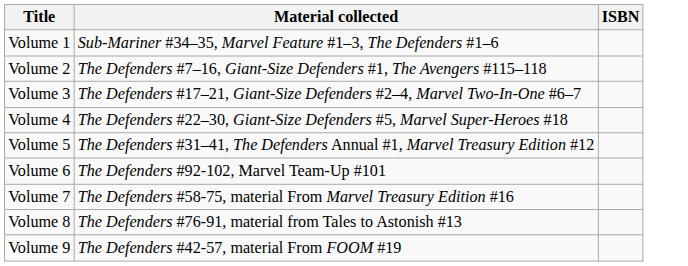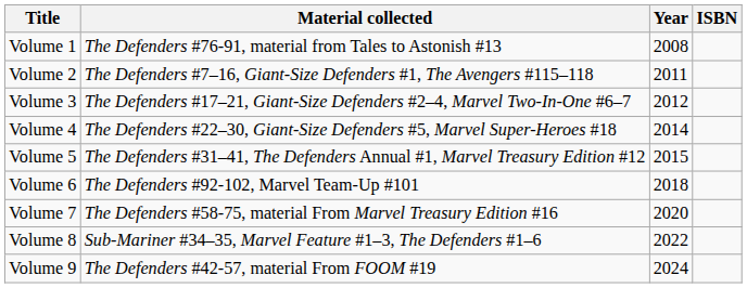 <table class="wikitable sortable">
 <tr>
 <th>Title</th>
 <th>Material collected</th>
+<th>Year</th>
 <th>ISBN</th>
 </tr>
 <tr>
 <td>Volume 1</td>
-<td><em>Sub-Mariner</em> #34–35, <em>Marvel Feature</em> #1–3, <em>The Defenders</em> #1–6</td>
+<td><em>The Defenders</em> #76-91, material from Tales to Astonish #13</td>
+<td>2008</td>
 <td></td>
 </tr>
 <tr>
 <td>Volume 2</td>
 <td><em>The Defenders</em> #7–16, <em>Giant-Size Defenders</em> #1, <em>The Avengers</em> #115–118</td>
+<td>2011</td>
 <td></td>
 </tr>
 <tr>
 <td>Volume 3</td>
 <td><em>The Defenders</em> #17–21, <em>Giant-Size Defenders</em> #2–4, <em>Marvel Two-In-One</em> #6–7</td>
+<td>2012</td>
 <td></td>
 </tr>
 <tr>
 <td>Volume 4</td>
 <td><em>The Defenders</em> #22–30, <em>Giant-Size Defenders</em> #5, <em>Marvel Super-Heroes</em> #18</td>
+<td>2014</td>
 <td></td>
 </tr>
 <tr>
 <td>Volume 5</td>
 <td><em>The Defenders</em> #31–41, <em>The Defenders</em> Annual #1, <em>Marvel Treasury Edition</em> #12</td>
+<td>2015</td>
 <td></td>
 </tr>
 <tr>
 <td>Volume 6</td>
 <td><em>The Defenders</em> #92-102, Marvel Team-Up #101</td>
+<td>2018</td>
 <td></td>
 </tr>
 <tr>
 <td>Volume 7</td>
 <td><em>The Defenders</em> #58-75, material From <em>Marvel Treasury Edition</em> #16</td>
+<td>2020</td>
 <td></td>
 </tr>
 <tr>
 <td>Volume 8</td>
-<td><em>The Defenders</em> #76-91, material from Tales to Astonish #13</td>
+<td><em>Sub-Mariner</em> #34–35, <em>Marvel Feature</em> #1–3, <em>The Defenders</em> #1–6</td>
+<td>2022</td>
 <td></td>
 </tr>
 <tr>
 <td>Volume 9</td>
 <td><em>The Defenders</em> #42-57, material From <em>FOOM</em> #19</td>
+<td>2024</td>
 <td></td>
 </tr>
 </table>
